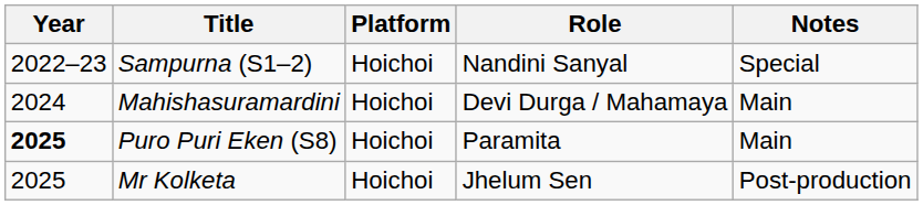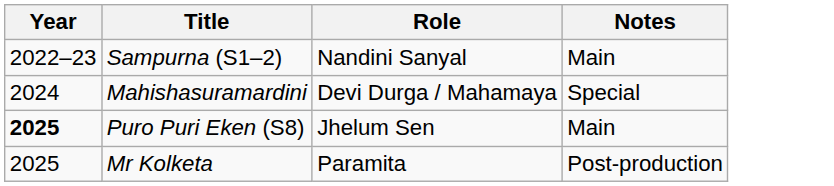 <table class="wikitable sortable">
 <tr>
 <th>Year</th>
 <th>Title</th>
-<th>Platform</th>
 <th>Role</th>
 <th>Notes</th>
 </tr>
 <tr>
 <td>2022–23</td>
 <td><em>Sampurna</em> (S1–2)</td>
-<td>Hoichoi</td>
 <td>Nandini Sanyal</td>
-<td>Special</td>
+<td>Main</td>
 </tr>
 <tr>
 <td>2024</td>
 <td><em>Mahishasuramardini</em></td>
-<td>Hoichoi</td>
 <td>Devi Durga / Mahamaya</td>
-<td>Main</td>
+<td>Special</td>
 </tr>
 <tr>
 <td><strong>2025</strong></td>
 <td><em>Puro Puri Eken</em> (S8)</td>
-<td>Hoichoi</td>
-<td>Paramita</td>
+<td>Jhelum Sen</td>
 <td>Main</td>
 </tr>
 <tr>
 <td>2025</td>
 <td><em>Mr Kolketa</em></td>
-<td>Hoichoi</td>
-<td>Jhelum Sen</td>
+<td>Paramita</td>
 <td>Post-production</td>
 </tr>
 </table>
